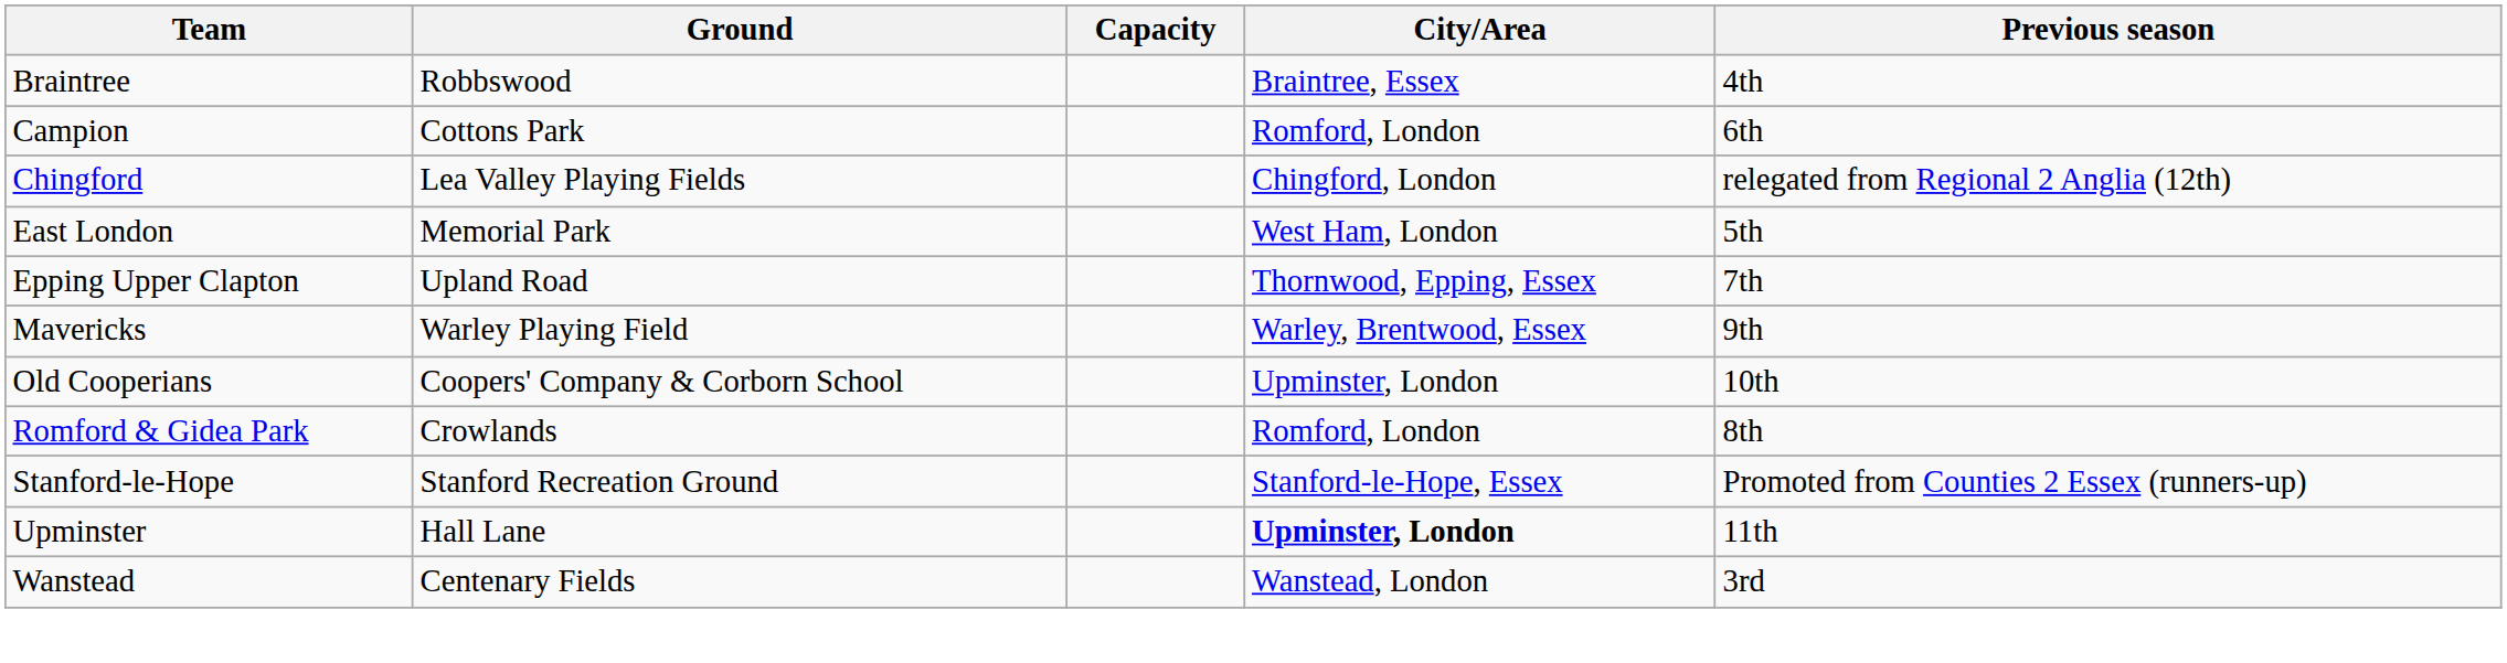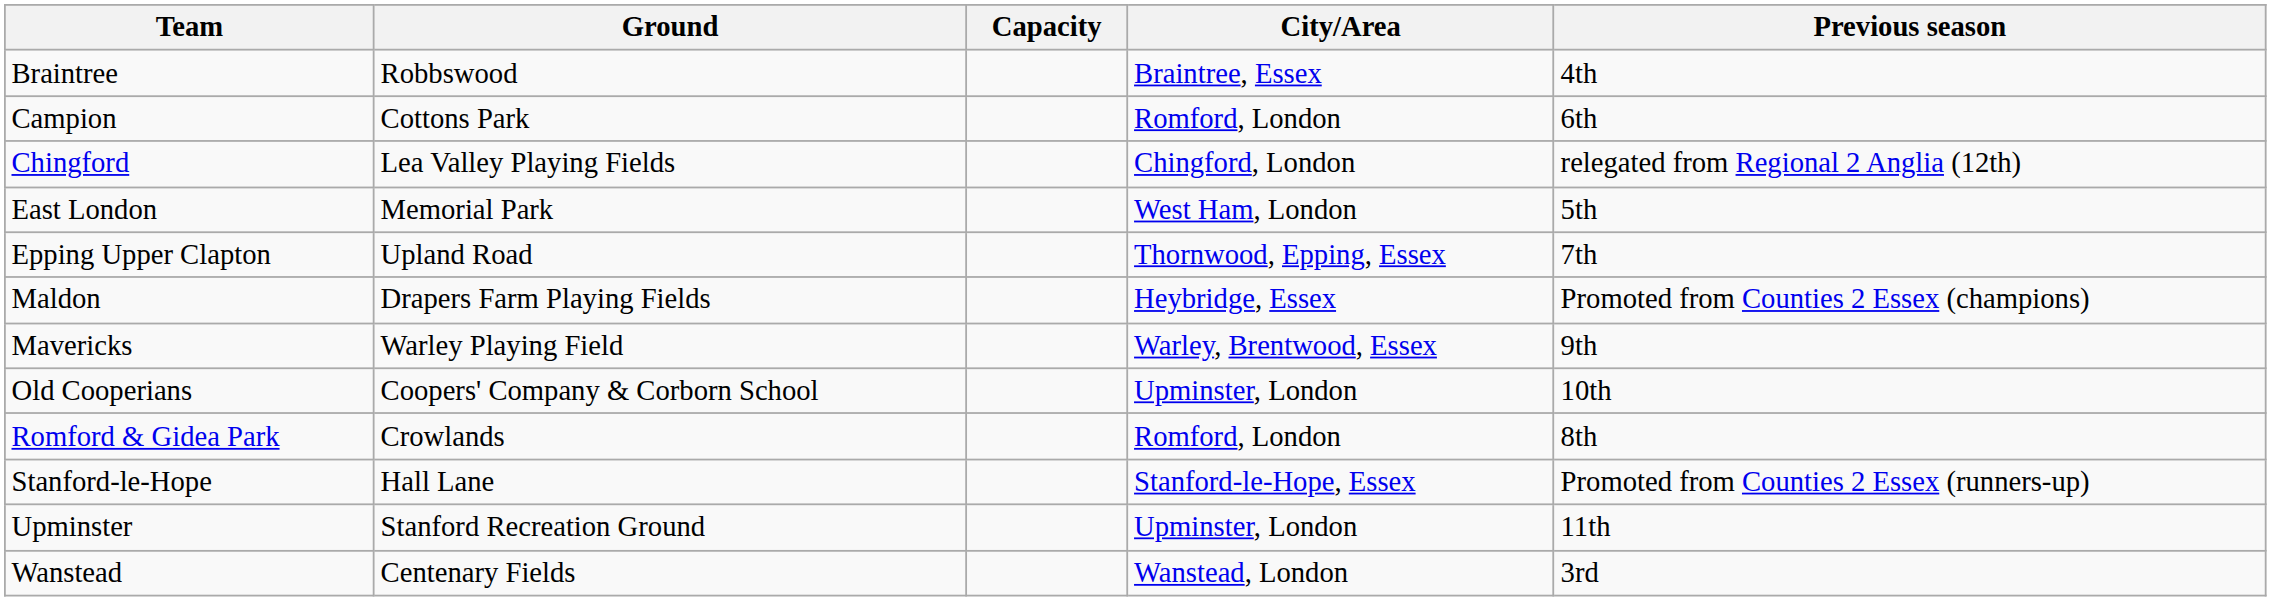 <table class="wikitable sortable" width=100%>
 <tr>
 <th>Team</th>
 <th>Ground</th>
 <th>Capacity</th>
 <th>City/Area</th>
 <th>Previous season</th>
 </tr>
 <tr>
 <td>Braintree</td>
 <td>Robbswood</td>
 <td></td>
 <td><a href='#'>Braintree</a>, <a href='#'>Essex</a></td>
 <td>4th</td>
 </tr>
 <tr>
 <td>Campion</td>
 <td>Cottons Park</td>
 <td></td>
 <td><a href='#'>Romford</a>, London</td>
 <td>6th</td>
 </tr>
 <tr>
 <td><a href='#'>Chingford</a></td>
 <td>Lea Valley Playing Fields</td>
 <td></td>
 <td><a href='#'>Chingford</a>, London</td>
 <td>relegated from <a href='#'>Regional 2 Anglia</a> (12th)</td>
 </tr>
 <tr>
 <td>East London</td>
 <td>Memorial Park</td>
 <td></td>
 <td><a href='#'>West Ham</a>, London</td>
 <td>5th</td>
 </tr>
 <tr>
 <td>Epping Upper Clapton</td>
 <td>Upland Road</td>
 <td></td>
 <td><a href='#'>Thornwood</a>, <a href='#'>Epping</a>, <a href='#'>Essex</a></td>
 <td>7th</td>
 </tr>
 <tr>
+<td>Maldon</td>
+<td>Drapers Farm Playing Fields</td>
+<td></td>
+<td><a href='#'>Heybridge</a>, <a href='#'>Essex</a></td>
+<td>Promoted from <a href='#'>Counties 2 Essex</a> (champions)</td>
+</tr>
+<tr>
 <td>Mavericks</td>
 <td>Warley Playing Field</td>
 <td></td>
 <td><a href='#'>Warley</a>, <a href='#'>Brentwood</a>, <a href='#'>Essex</a></td>
 <td>9th</td>
 </tr>
 <tr>
 <td>Old Cooperians</td>
 <td>Coopers' Company & Corborn School</td>
 <td></td>
 <td><a href='#'>Upminster</a>, London</td>
 <td>10th</td>
 </tr>
 <tr>
 <td><a href='#'>Romford & Gidea Park</a></td>
 <td>Crowlands</td>
 <td></td>
 <td><a href='#'>Romford</a>, London</td>
 <td>8th</td>
 </tr>
 <tr>
 <td>Stanford-le-Hope</td>
-<td>Stanford Recreation Ground</td>
+<td>Hall Lane</td>
 <td></td>
 <td><a href='#'>Stanford-le-Hope</a>, <a href='#'>Essex</a></td>
 <td>Promoted from <a href='#'>Counties 2 Essex</a> (runners-up)</td>
 </tr>
 <tr>
 <td>Upminster</td>
-<td>Hall Lane</td>
+<td>Stanford Recreation Ground</td>
 <td></td>
-<td><strong><a href='#'>Upminster</a>, London</strong></td>
+<td><a href='#'>Upminster</a>, London</td>
 <td>11th</td>
 </tr>
 <tr>
 <td>Wanstead</td>
 <td>Centenary Fields</td>
 <td></td>
 <td><a href='#'>Wanstead</a>, London</td>
 <td>3rd</td>
 </tr>
 </table>
